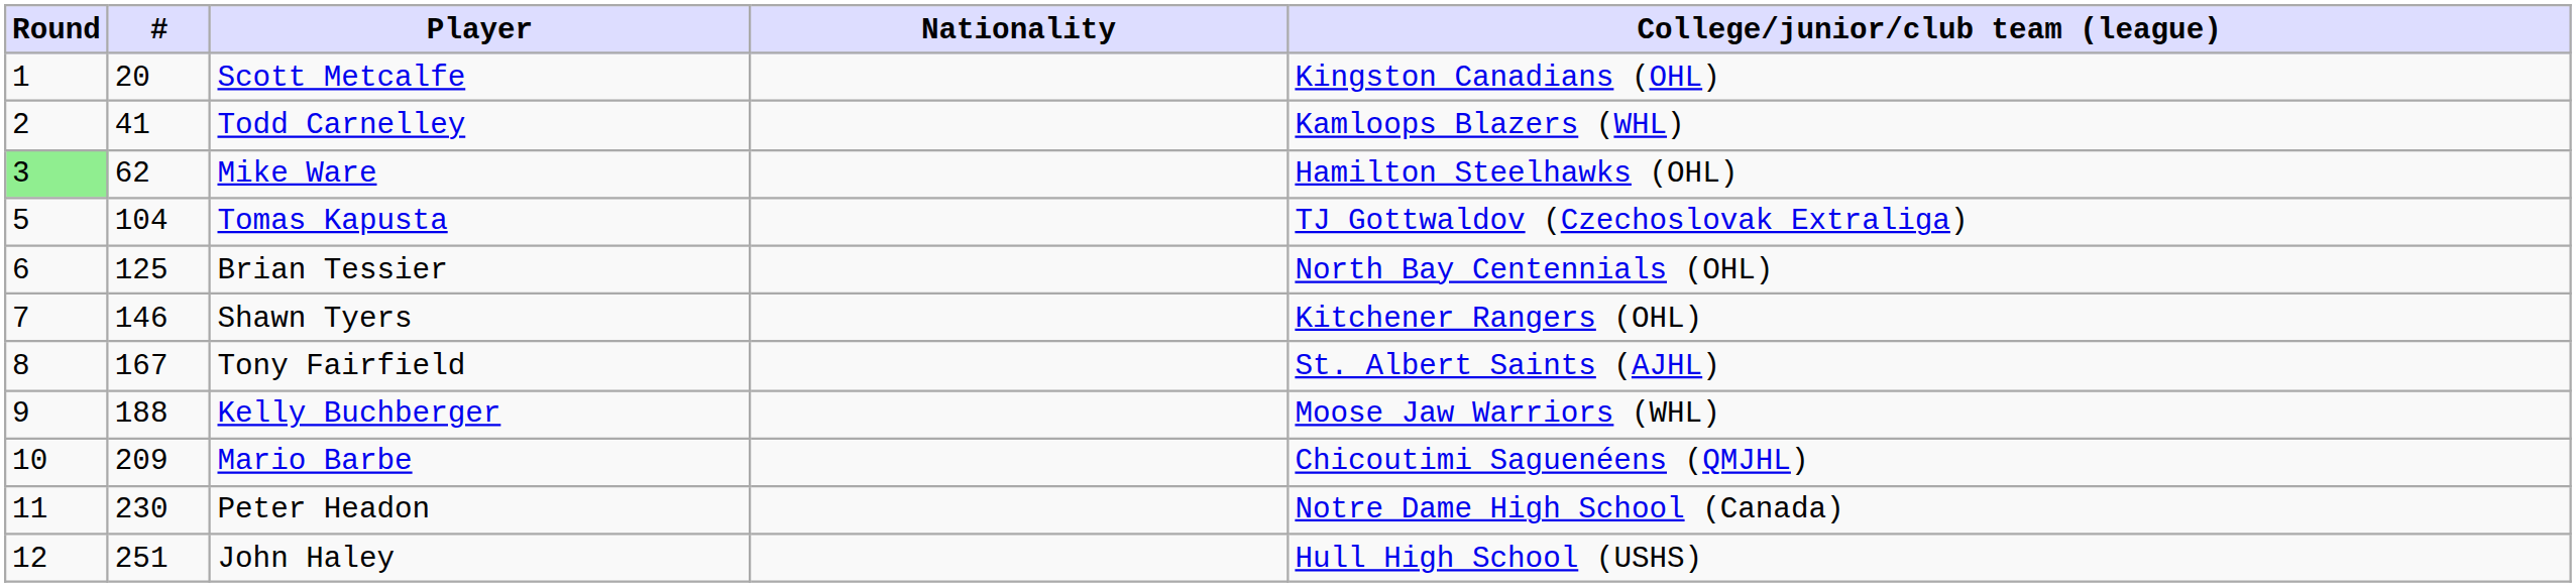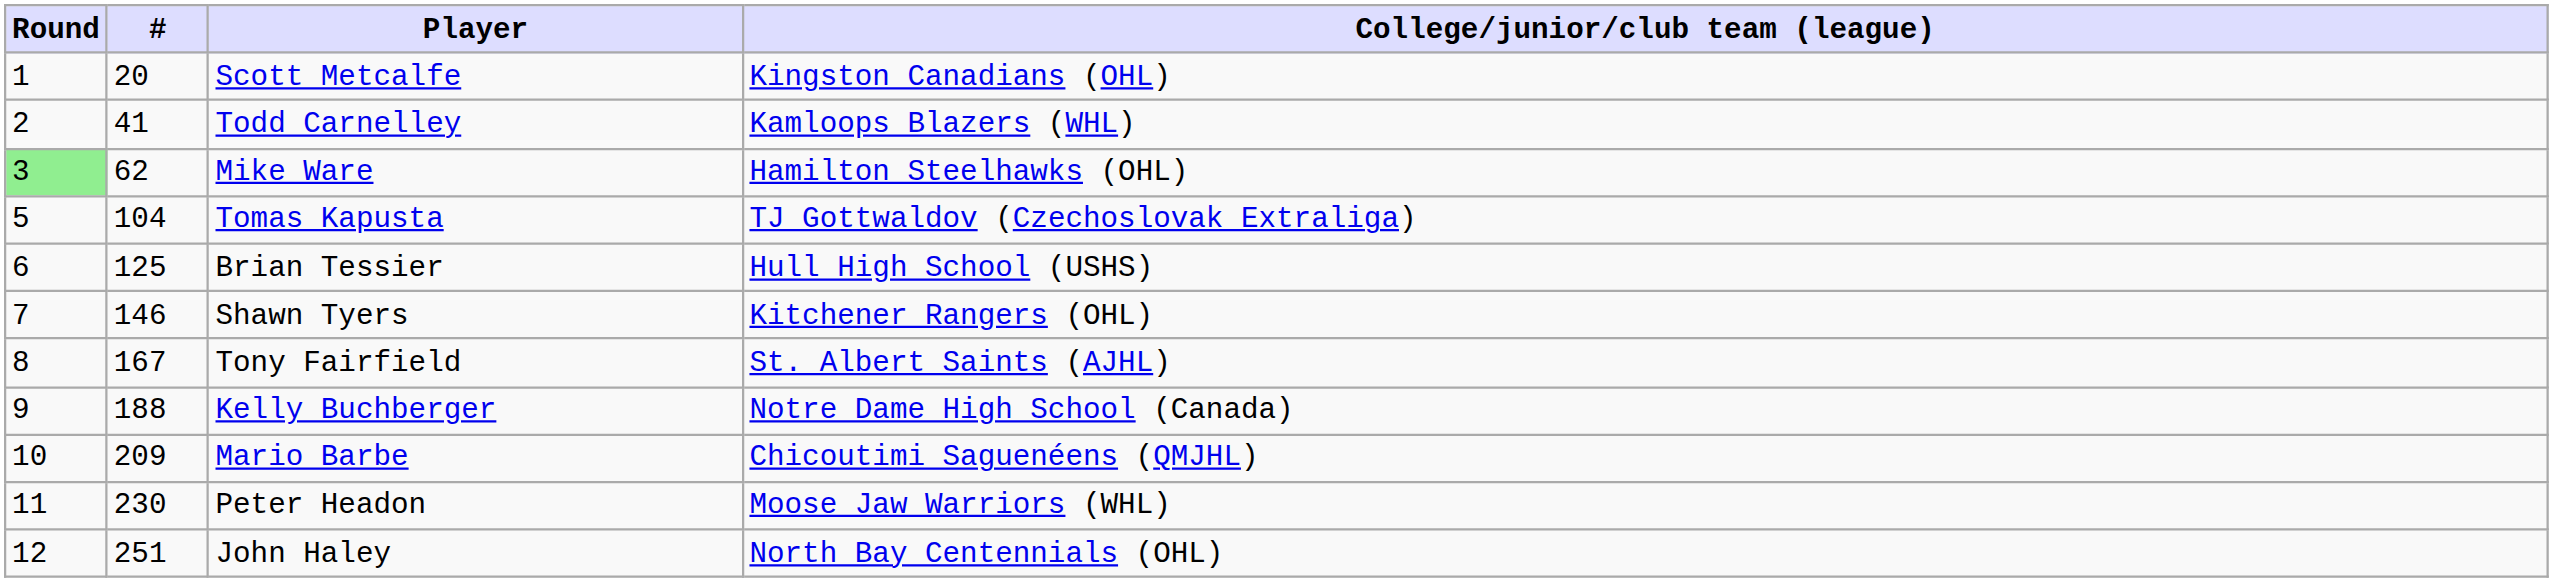 <table class="wikitable">
 <tr style="text-align:center;">
 <th style="background:#ddf; width:4.0%;">Round</th>
 <th style="background:#ddf; width:4.0%;">#</th>
 <th style="background:#ddf; width:21.0%;">Player</th>
-<th style="background:#ddf; width:21.0%;">Nationality</th>
 <th style="background:#ddf; width:100.0%;">College/junior/club team (league)</th>
 </tr>
 <tr>
 <td>1</td>
 <td>20</td>
 <td><a href='#'>Scott Metcalfe</a></td>
-<td></td>
 <td><a href='#'>Kingston Canadians</a> (<a href='#'>OHL</a>)</td>
 </tr>
 <tr>
 <td>2</td>
 <td>41</td>
 <td><a href='#'>Todd Carnelley</a></td>
-<td></td>
 <td><a href='#'>Kamloops Blazers</a> (<a href='#'>WHL</a>)</td>
 </tr>
 <tr>
 <td style="background: lightgreen;">3</td>
 <td>62</td>
 <td><a href='#'>Mike Ware</a></td>
-<td></td>
 <td><a href='#'>Hamilton Steelhawks</a> (OHL)</td>
 </tr>
 <tr>
 <td>5</td>
 <td>104</td>
 <td><a href='#'>Tomas Kapusta</a></td>
-<td></td>
 <td><a href='#'>TJ Gottwaldov</a> (<a href='#'>Czechoslovak Extraliga</a>)</td>
 </tr>
 <tr>
 <td>6</td>
 <td>125</td>
 <td>Brian Tessier</td>
-<td></td>
-<td><a href='#'>North Bay Centennials</a> (OHL)</td>
+<td><a href='#'>Hull High School</a> (USHS)</td>
 </tr>
 <tr>
 <td>7</td>
 <td>146</td>
 <td>Shawn Tyers</td>
-<td></td>
 <td><a href='#'>Kitchener Rangers</a> (OHL)</td>
 </tr>
 <tr>
 <td>8</td>
 <td>167</td>
 <td>Tony Fairfield</td>
-<td></td>
 <td><a href='#'>St. Albert Saints</a> (<a href='#'>AJHL</a>)</td>
 </tr>
 <tr>
 <td>9</td>
 <td>188</td>
 <td><a href='#'>Kelly Buchberger</a></td>
-<td></td>
-<td><a href='#'>Moose Jaw Warriors</a> (WHL)</td>
+<td><a href='#'>Notre Dame High School</a> (Canada)</td>
 </tr>
 <tr>
 <td>10</td>
 <td>209</td>
 <td><a href='#'>Mario Barbe</a></td>
-<td></td>
 <td><a href='#'>Chicoutimi Saguenéens</a> (<a href='#'>QMJHL</a>)</td>
 </tr>
 <tr>
 <td>11</td>
 <td>230</td>
 <td>Peter Headon</td>
-<td></td>
-<td><a href='#'>Notre Dame High School</a> (Canada)</td>
+<td><a href='#'>Moose Jaw Warriors</a> (WHL)</td>
 </tr>
 <tr>
 <td>12</td>
 <td>251</td>
 <td>John Haley</td>
-<td></td>
-<td><a href='#'>Hull High School</a> (USHS)</td>
+<td><a href='#'>North Bay Centennials</a> (OHL)</td>
 </tr>
 </table>
